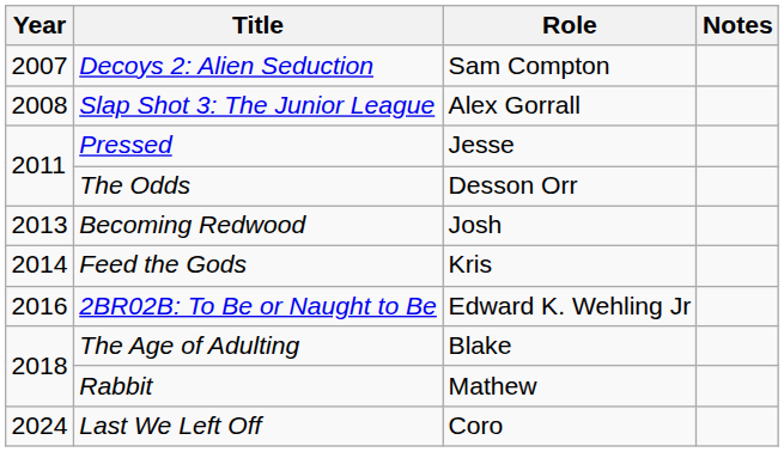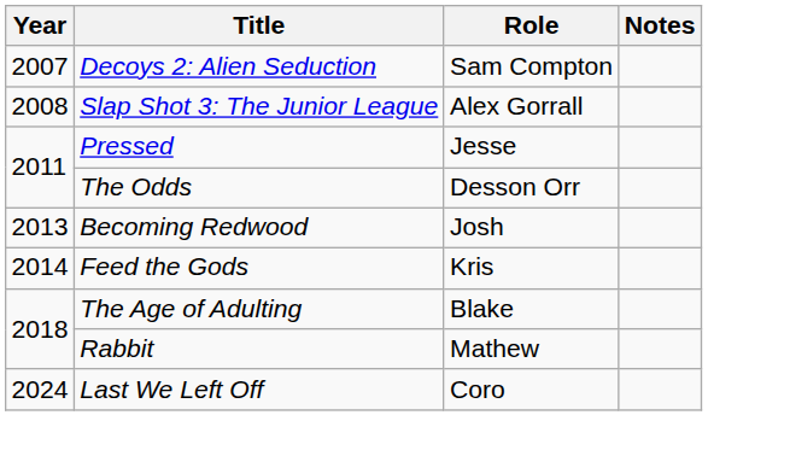 <table class="wikitable sortable">
 <tr>
 <th>Year</th>
 <th>Title</th>
 <th>Role</th>
 <th class="unsortable">Notes</th>
 </tr>
 <tr>
 <td>2007</td>
 <td><em><a href='#'>Decoys 2: Alien Seduction</a></em></td>
 <td>Sam Compton</td>
 <td></td>
 </tr>
 <tr>
 <td>2008</td>
 <td><em><a href='#'>Slap Shot 3: The Junior League</a></em></td>
 <td>Alex Gorrall</td>
 <td></td>
 </tr>
 <tr>
 <td rowspan="2">2011</td>
 <td><em><a href='#'>Pressed</a></em></td>
 <td>Jesse</td>
 <td></td>
 </tr>
 <tr>
 <td data-sort-value="Odds, The"><em>The Odds</em></td>
 <td>Desson Orr</td>
 <td></td>
 </tr>
 <tr>
 <td>2013</td>
 <td><em>Becoming Redwood</em></td>
 <td>Josh</td>
 <td></td>
 </tr>
 <tr>
 <td>2014</td>
 <td><em>Feed the Gods</em></td>
 <td>Kris</td>
 <td></td>
 </tr>
 <tr>
-<td>2016</td>
-<td><em><a href='#'>2BR02B: To Be or Naught to Be</a></em></td>
-<td>Edward K. Wehling Jr</td>
-<td></td>
-</tr>
-<tr>
 <td rowspan="2">2018</td>
 <td data-sort-value="Age of Adulting, The"><em>The Age of Adulting</em></td>
 <td>Blake</td>
 <td></td>
 </tr>
 <tr>
 <td><em>Rabbit</em></td>
 <td>Mathew</td>
 <td></td>
 </tr>
 <tr>
 <td>2024</td>
 <td><em>Last We Left Off</em></td>
 <td>Coro</td>
 <td></td>
 </tr>
 </table>
